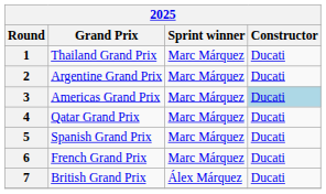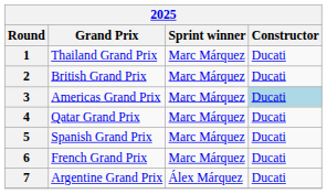 <table role="presentation" class="wikitable mw-collapsible mw-collapsed">
 <tr>
 <th colspan="4"><a href='#'>2025</a></th>
 </tr>
 <tr>
 <th>Round</th>
 <th>Grand Prix</th>
 <th>Sprint winner</th>
 <th>Constructor</th>
 </tr>
 <tr>
 <th>1</th>
 <td> <a href='#'>Thailand Grand Prix</a></td>
 <td> <a href='#'>Marc Márquez</a></td>
 <td> <a href='#'>Ducati</a></td>
 </tr>
 <tr>
 <th>2</th>
-<td> <a href='#'>Argentine Grand Prix</a></td>
+<td> <a href='#'>British Grand Prix</a></td>
 <td> <a href='#'>Marc Márquez</a></td>
 <td> <a href='#'>Ducati</a></td>
 </tr>
 <tr>
 <th>3</th>
 <td> <a href='#'>Americas Grand Prix</a></td>
 <td> <a href='#'>Marc Márquez</a></td>
 <td style="background: lightblue;"> <a href='#'>Ducati</a></td>
 </tr>
 <tr>
 <th>4</th>
 <td> <a href='#'>Qatar Grand Prix</a></td>
 <td> <a href='#'>Marc Márquez</a></td>
 <td> <a href='#'>Ducati</a></td>
 </tr>
 <tr>
 <th>5</th>
 <td> <a href='#'>Spanish Grand Prix</a></td>
 <td> <a href='#'>Marc Márquez</a></td>
 <td> <a href='#'>Ducati</a></td>
 </tr>
 <tr>
 <th>6</th>
 <td> <a href='#'>French Grand Prix</a></td>
 <td> <a href='#'>Marc Márquez</a></td>
 <td> <a href='#'>Ducati</a></td>
 </tr>
 <tr>
 <th>7</th>
-<td> <a href='#'>British Grand Prix</a></td>
+<td> <a href='#'>Argentine Grand Prix</a></td>
 <td> <a href='#'>Álex Márquez</a></td>
 <td> <a href='#'>Ducati</a></td>
 </tr>
 <tr>
 </tr>
 </table>
